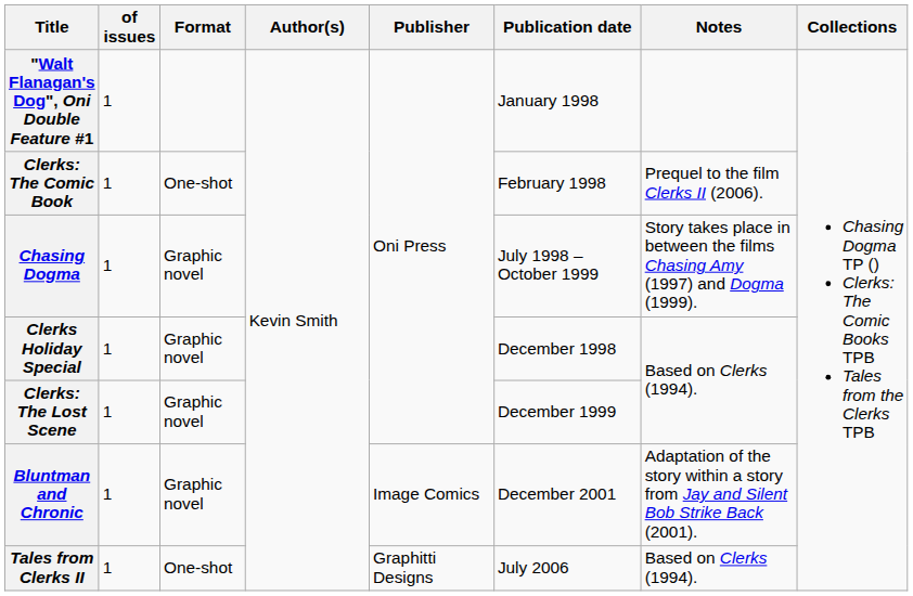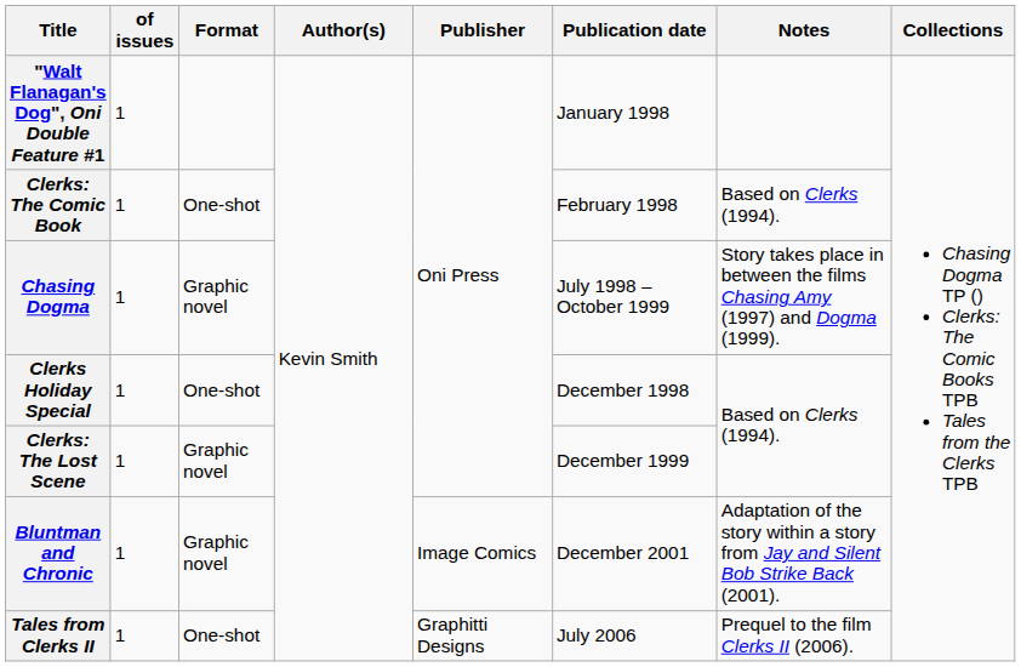 <table class="wikitable">
 <tr>
 <th>Title</th>
 <th style="width:40pt"> of issues</th>
 <th style="width:75pt">Format</th>
 <th style="width:125pt">Author(s)</th>
 <th style="width:125pt">Publisher</th>
 <th style="width:150pt">Publication date</th>
 <th style="width:175pt">Notes</th>
 <th>Collections</th>
 </tr>
 <tr>
 <th>"<a href='#'>Walt Flanagan's Dog</a>", <em>Oni Double Feature</em> #1</th>
 <td>1</td>
 <td></td>
 <td rowspan="7">Kevin Smith</td>
 <td rowspan="5">Oni Press</td>
 <td>January 1998</td>
 <td></td>
 <td rowspan="7"><br><ul><li><em>Chasing Dogma</em> TP ()</li><li><em>Clerks: The Comic Books</em> TPB</li><li><em>Tales from the Clerks</em> TPB</li></ul></td>
 </tr>
 <tr>
 <th><em>Clerks: The Comic Book</em></th>
 <td>1</td>
 <td>One-shot</td>
 <td>February 1998</td>
-<td>Prequel to the film <em><a href='#'>Clerks II</a></em> (2006).</td>
+<td>Based on <em><a href='#'>Clerks</a></em> (1994).</td>
 </tr>
 <tr>
 <th><em><a href='#'>Chasing Dogma</a></em></th>
 <td>1</td>
 <td>Graphic novel</td>
 <td>July 1998 – October 1999</td>
 <td>Story takes place in between the films <em><a href='#'>Chasing Amy</a></em> (1997) and <em><a href='#'>Dogma</a></em> (1999).</td>
 </tr>
 <tr>
 <th><em>Clerks Holiday Special</em></th>
 <td>1</td>
-<td>Graphic novel</td>
+<td>One-shot</td>
 <td>December 1998</td>
 <td rowspan="2">Based on <em>Clerks</em> (1994).</td>
 </tr>
 <tr>
 <th><em>Clerks: The Lost Scene</em></th>
 <td>1</td>
 <td>Graphic novel</td>
 <td>December 1999</td>
 </tr>
 <tr>
 <th><em><a href='#'>Bluntman and Chronic</a></em></th>
 <td>1</td>
 <td>Graphic novel</td>
 <td>Image Comics</td>
 <td>December 2001</td>
 <td>Adaptation of the story within a story from <em><a href='#'>Jay and Silent Bob Strike Back</a></em> (2001).</td>
 </tr>
 <tr>
 <th><em>Tales from Clerks II</em></th>
 <td>1</td>
 <td>One-shot</td>
 <td>Graphitti Designs</td>
 <td>July 2006</td>
-<td>Based on <em><a href='#'>Clerks</a></em> (1994).</td>
+<td>Prequel to the film <em><a href='#'>Clerks II</a></em> (2006).</td>
 </tr>
 </table>
